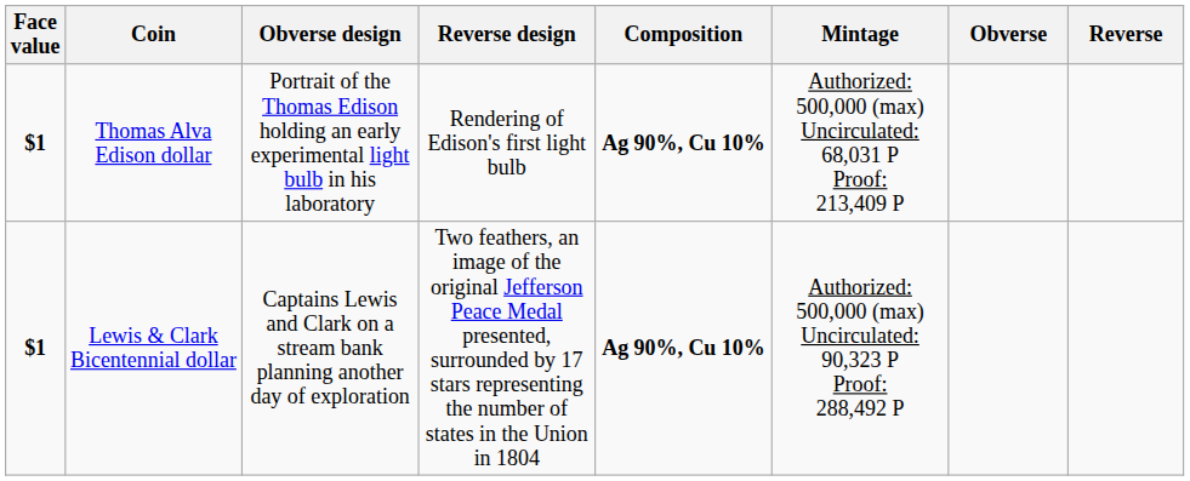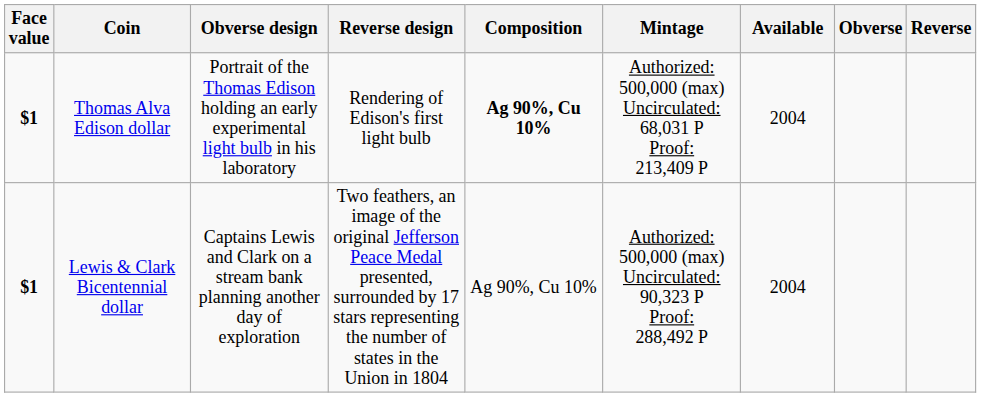 <table class="wikitable">
 <tr>
 <th width="5%">Face value</th>
 <th width="15%">Coin</th>
 <th width="15%">Obverse design</th>
 <th width="15%">Reverse design</th>
 <th width="15%">Composition</th>
 <th width="15%">Mintage</th>
+<th width="10%">Available</th>
 <th>Obverse</th>
 <th>Reverse</th>
 </tr>
 <tr>
 <td align="center"><strong>$1</strong></td>
 <td align="center"><a href='#'>Thomas Alva Edison dollar</a></td>
 <td align="center">Portrait of the <a href='#'>Thomas Edison</a> holding an early experimental <a href='#'>light bulb</a> in his laboratory</td>
 <td align="center">Rendering of Edison's first light bulb</td>
 <td align="center"><strong>Ag 90%, Cu 10%</strong></td>
 <td align="center"><u>Authorized:</u><br>500,000 (max)<br><u>Uncirculated:</u><br>68,031 P<br><u>Proof:</u><br>213,409 P</td>
+<td align="center">2004</td>
 <td></td>
 <td></td>
 </tr>
 <tr>
 <td align="center"><strong>$1</strong></td>
 <td align="center"><a href='#'>Lewis & Clark Bicentennial dollar</a></td>
 <td align="center">Captains Lewis and Clark on a stream bank planning another day of exploration</td>
 <td align="center">Two feathers, an image of the original <a href='#'>Jefferson Peace Medal</a> presented, surrounded by 17 stars representing the number of states in the Union in 1804</td>
-<td align="center"><strong>Ag 90%, Cu 10%</strong></td>
+<td align="center">Ag 90%, Cu 10%</td>
 <td align="center"><u>Authorized:</u><br>500,000 (max)<br><u>Uncirculated:</u><br>90,323 P<br><u>Proof:</u><br>288,492 P</td>
+<td align="center">2004</td>
 <td></td>
 <td></td>
 </tr>
 </table>
